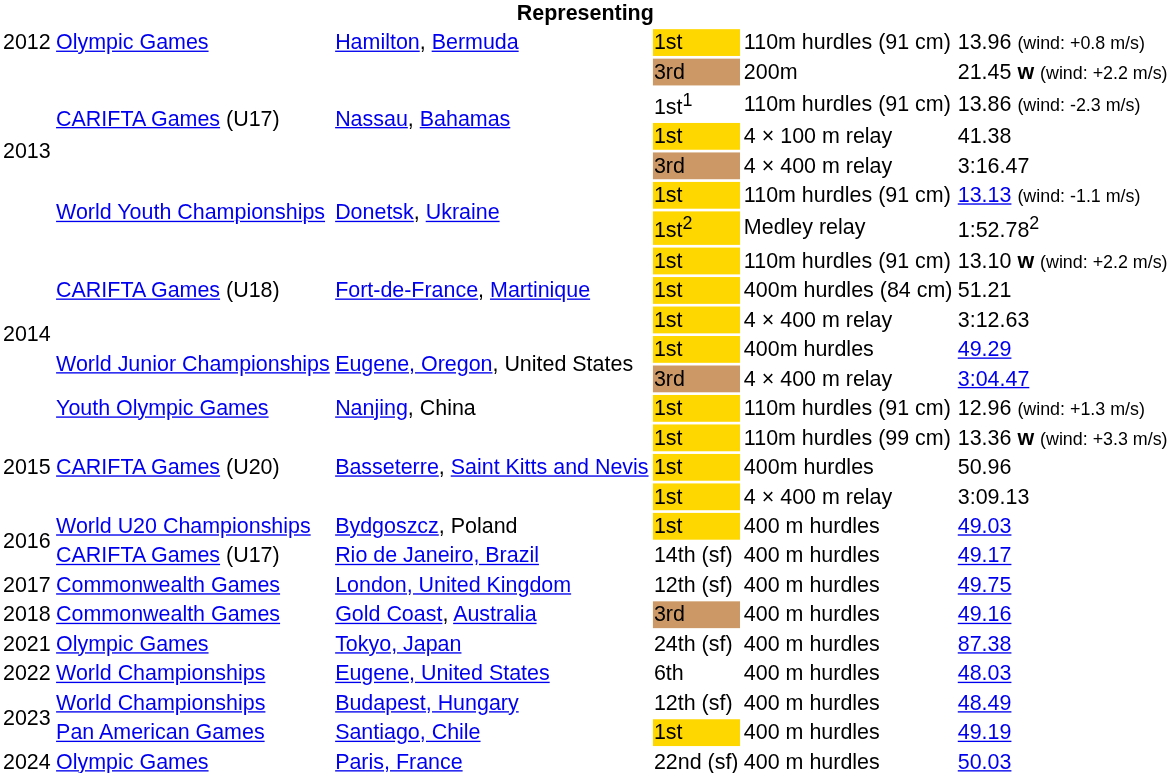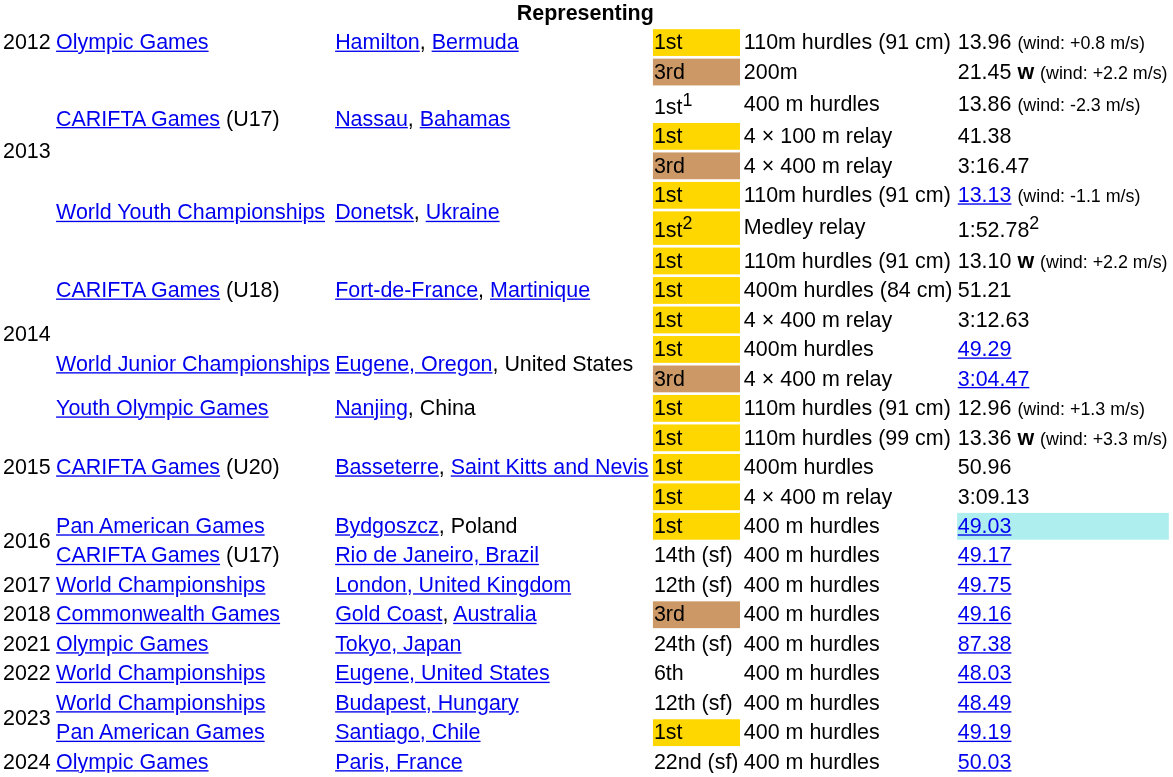 <table>
 <tr>
 <th colspan="6">Representing </th>
 </tr>
 <tr>
 <td>2012</td>
 <td><a href='#'>Olympic Games</a></td>
 <td><a href='#'>Hamilton</a>,  <a href='#'>Bermuda</a></td>
 <td bgcolor=gold>1st</td>
 <td>110m hurdles (91 cm)</td>
 <td>13.96 <small>(wind: +0.8 m/s)</small></td>
 </tr>
 <tr>
 <td rowspan=6>2013</td>
 <td rowspan=4><a href='#'>CARIFTA Games</a> (U17)</td>
 <td rowspan=4><a href='#'>Nassau</a>, <a href='#'>Bahamas</a></td>
 <td bgcolor="cc9966">3rd</td>
 <td>200m</td>
 <td>21.45 <strong>w</strong> <small>(wind: +2.2 m/s)</small></td>
 </tr>
 <tr>
 <td>1st<sup>1</sup></td>
-<td>110m hurdles (91 cm)</td>
+<td>400 m hurdles</td>
 <td>13.86 <small>(wind: -2.3 m/s)</small></td>
 </tr>
 <tr>
 <td bgcolor=gold>1st</td>
 <td>4 × 100 m relay</td>
 <td>41.38</td>
 </tr>
 <tr>
 <td bgcolor="cc9966">3rd</td>
 <td>4 × 400 m relay</td>
 <td>3:16.47</td>
 </tr>
 <tr>
 <td rowspan=2><a href='#'>World Youth Championships</a></td>
 <td rowspan=2><a href='#'>Donetsk</a>, <a href='#'>Ukraine</a></td>
 <td bgcolor=gold>1st</td>
 <td>110m hurdles (91 cm)</td>
 <td><a href='#'>13.13</a> <small>(wind: -1.1 m/s)</small></td>
 </tr>
 <tr>
 <td bgcolor=gold>1st<sup>2</sup></td>
 <td>Medley relay</td>
 <td>1:52.78<sup>2</sup></td>
 </tr>
 <tr>
 <td rowspan=6>2014</td>
 <td rowspan=3><a href='#'>CARIFTA Games</a> (U18)</td>
 <td rowspan=3><a href='#'>Fort-de-France</a>, <a href='#'>Martinique</a></td>
 <td bgcolor=gold>1st</td>
 <td>110m hurdles (91 cm)</td>
 <td>13.10 <strong>w</strong> <small>(wind: +2.2 m/s)</small></td>
 </tr>
 <tr>
 <td bgcolor=gold>1st</td>
 <td>400m hurdles (84 cm)</td>
 <td>51.21</td>
 </tr>
 <tr>
 <td bgcolor=gold>1st</td>
 <td>4 × 400 m relay</td>
 <td>3:12.63</td>
 </tr>
 <tr>
 <td rowspan=2><a href='#'>World Junior Championships</a></td>
 <td rowspan=2><a href='#'>Eugene, Oregon</a>, United States</td>
 <td bgcolor=gold>1st</td>
 <td>400m hurdles</td>
 <td><a href='#'>49.29</a></td>
 </tr>
 <tr>
 <td bgcolor="cc9966">3rd</td>
 <td>4 × 400 m relay</td>
 <td><a href='#'>3:04.47</a></td>
 </tr>
 <tr>
 <td><a href='#'>Youth Olympic Games</a></td>
 <td><a href='#'>Nanjing</a>, China</td>
 <td bgcolor=gold>1st</td>
 <td>110m hurdles (91 cm)</td>
 <td>12.96 <small>(wind: +1.3 m/s)</small></td>
 </tr>
 <tr>
 <td rowspan=3>2015</td>
 <td rowspan=3><a href='#'>CARIFTA Games</a> (U20)</td>
 <td rowspan=3><a href='#'>Basseterre</a>, <a href='#'>Saint Kitts and Nevis</a></td>
 <td bgcolor=gold>1st</td>
 <td>110m hurdles (99 cm)</td>
 <td>13.36 <strong>w</strong> <small>(wind: +3.3 m/s)</small></td>
 </tr>
 <tr>
 <td bgcolor=gold>1st</td>
 <td>400m hurdles</td>
 <td>50.96</td>
 </tr>
 <tr>
 <td bgcolor=gold>1st</td>
 <td>4 × 400 m relay</td>
 <td>3:09.13</td>
 </tr>
 <tr>
 <td rowspan=2>2016</td>
-<td><a href='#'>World U20 Championships</a></td>
+<td><a href='#'>Pan American Games</a></td>
 <td><a href='#'>Bydgoszcz</a>, Poland</td>
 <td bgcolor=gold>1st</td>
 <td>400 m hurdles</td>
-<td><a href='#'>49.03</a></td>
+<td style="background: paleturquoise;"><a href='#'>49.03</a></td>
 </tr>
 <tr>
 <td><a href='#'>CARIFTA Games</a> (U17)</td>
 <td><a href='#'>Rio de Janeiro, Brazil</a></td>
 <td>14th (sf)</td>
 <td>400 m hurdles</td>
 <td><a href='#'>49.17</a></td>
 </tr>
 <tr>
 <td>2017</td>
-<td><a href='#'>Commonwealth Games</a></td>
+<td><a href='#'>World Championships</a></td>
 <td><a href='#'>London, United Kingdom</a></td>
 <td>12th (sf)</td>
 <td>400 m hurdles</td>
 <td><a href='#'>49.75</a></td>
 </tr>
 <tr>
 <td>2018</td>
 <td><a href='#'>Commonwealth Games</a></td>
 <td><a href='#'>Gold Coast</a>, <a href='#'>Australia</a></td>
 <td bgcolor=cc9966>3rd</td>
 <td>400 m hurdles</td>
 <td><a href='#'>49.16</a></td>
 </tr>
 <tr>
 <td>2021</td>
 <td><a href='#'>Olympic Games</a></td>
 <td><a href='#'>Tokyo, Japan</a></td>
 <td>24th (sf)</td>
 <td>400 m hurdles</td>
 <td><a href='#'>87.38</a></td>
 </tr>
 <tr>
 <td>2022</td>
 <td><a href='#'>World Championships</a></td>
 <td><a href='#'>Eugene, United States</a></td>
 <td>6th</td>
 <td>400 m hurdles</td>
 <td><a href='#'>48.03</a></td>
 </tr>
 <tr>
 <td rowspan=2>2023</td>
 <td><a href='#'>World Championships</a></td>
 <td><a href='#'>Budapest, Hungary</a></td>
 <td>12th (sf)</td>
 <td>400 m hurdles</td>
 <td><a href='#'>48.49</a></td>
 </tr>
 <tr>
 <td><a href='#'>Pan American Games</a></td>
 <td><a href='#'>Santiago, Chile</a></td>
 <td bgcolor=gold>1st</td>
 <td>400 m hurdles</td>
 <td><a href='#'>49.19</a></td>
 </tr>
 <tr>
 <td>2024</td>
 <td><a href='#'>Olympic Games</a></td>
 <td><a href='#'>Paris, France</a></td>
 <td>22nd (sf)</td>
 <td>400 m hurdles</td>
 <td><a href='#'>50.03</a></td>
 </tr>
 </table>
